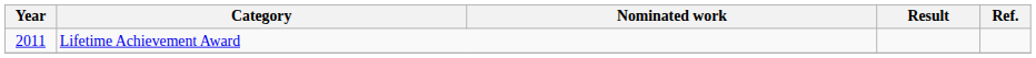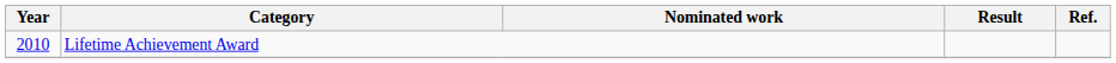 <table class="wikitable" style="width:85%;">
 <tr>
 <th width=5%>Year</th>
 <th style="width:40%;">Category</th>
 <th style="width:40%;">Nominated work</th>
 <th style="width:10%;">Result</th>
 <th style="width:5%;">Ref.</th>
 </tr>
 <tr>
-<td style="text-align:center;"><a href='#'>2011</a></td>
+<td style="text-align:center;"><a href='#'>2010</a></td>
 <td colspan="2"><a href='#'>Lifetime Achievement Award</a></td>
 <td></td>
 <td></td>
 </tr>
 <tr>
 </tr>
 </table>
